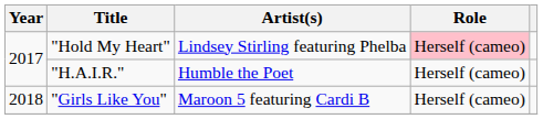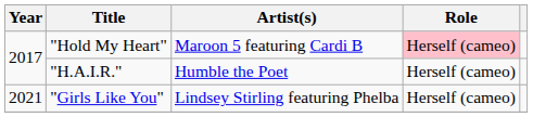 <table class="wikitable sortable">
 <tr>
 <th scope="col">Year</th>
 <th scope="col">Title</th>
 <th scope="col">Artist(s)</th>
 <th scope="col">Role</th>
 <th scope="col" class="unsortable"></th>
 </tr>
 <tr>
 <td rowspan="2">2017</td>
 <td>"Hold My Heart"</td>
-<td><a href='#'>Lindsey Stirling</a> featuring Phelba</td>
+<td><a href='#'>Maroon 5</a> featuring <a href='#'>Cardi B</a></td>
 <td style="background: pink;">Herself (cameo)</td>
 <td></td>
 </tr>
 <tr>
 <td>"H.A.I.R."</td>
 <td><a href='#'>Humble the Poet</a></td>
 <td>Herself (cameo)</td>
 <td></td>
 </tr>
 <tr>
-<td>2018</td>
+<td>2021</td>
 <td>"<a href='#'>Girls Like You</a>" </td>
-<td><a href='#'>Maroon 5</a> featuring <a href='#'>Cardi B</a></td>
+<td><a href='#'>Lindsey Stirling</a> featuring Phelba</td>
 <td>Herself (cameo)</td>
 <td></td>
 </tr>
 <tr>
 </tr>
 </table>
